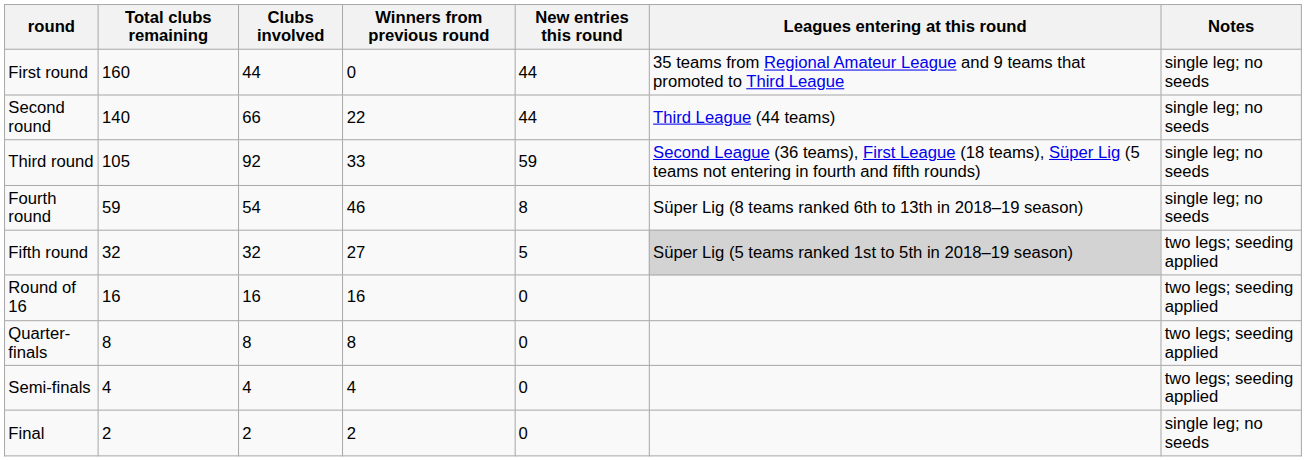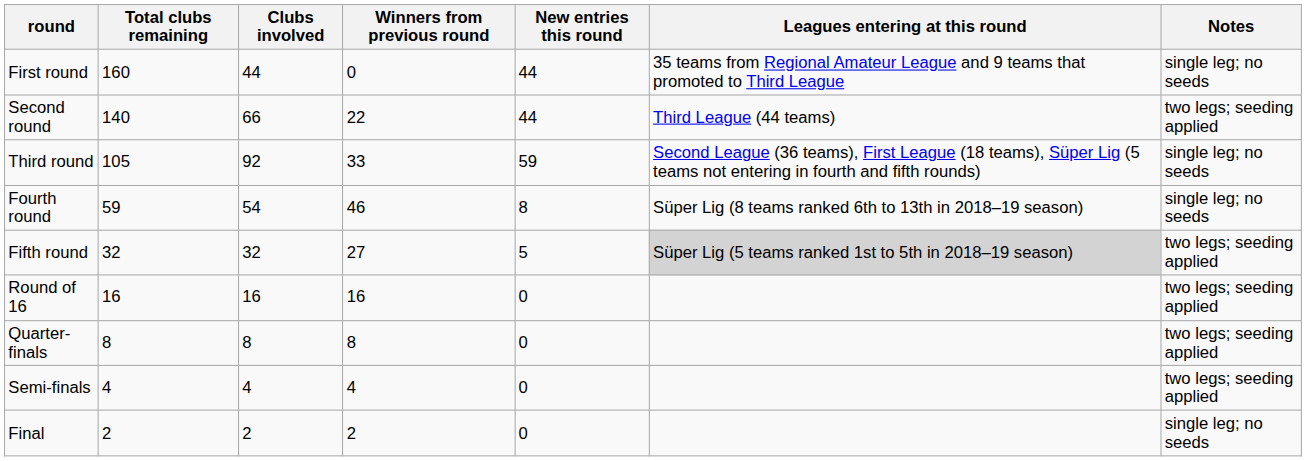 <table class="wikitable">
 <tr>
 <th>round</th>
 <th>Total clubs remaining</th>
 <th>Clubs involved</th>
 <th>Winners from previous round</th>
 <th>New entries this round</th>
 <th>Leagues entering at this round</th>
 <th>Notes</th>
 </tr>
 <tr>
 <td>First round</td>
 <td>160</td>
 <td>44</td>
 <td>0</td>
 <td>44</td>
 <td>35 teams from <a href='#'>Regional Amateur League</a> and 9 teams that promoted to <a href='#'>Third League</a></td>
 <td>single leg; no seeds</td>
 </tr>
 <tr>
 <td>Second round</td>
 <td>140</td>
 <td>66</td>
 <td>22</td>
 <td>44</td>
 <td><a href='#'>Third League</a> (44 teams)</td>
-<td>single leg; no seeds</td>
+<td>two legs; seeding applied</td>
 </tr>
 <tr>
 <td>Third round</td>
 <td>105</td>
 <td>92</td>
 <td>33</td>
 <td>59</td>
 <td><a href='#'>Second League</a> (36 teams), <a href='#'>First League</a> (18 teams), <a href='#'>Süper Lig</a> (5 teams not entering in fourth and fifth rounds)</td>
 <td>single leg; no seeds</td>
 </tr>
 <tr>
 <td>Fourth round</td>
 <td>59</td>
 <td>54</td>
 <td>46</td>
 <td>8</td>
 <td>Süper Lig (8 teams ranked 6th to 13th in 2018–19 season)</td>
 <td>single leg; no seeds</td>
 </tr>
 <tr>
 <td>Fifth round</td>
 <td>32</td>
 <td>32</td>
 <td>27</td>
 <td>5</td>
 <td style="background: lightgrey;">Süper Lig (5 teams ranked 1st to 5th in 2018–19 season)</td>
 <td>two legs; seeding applied</td>
 </tr>
 <tr>
 <td>Round of 16</td>
 <td>16</td>
 <td>16</td>
 <td>16</td>
 <td>0</td>
 <td></td>
 <td>two legs; seeding applied</td>
 </tr>
 <tr>
 <td>Quarter-finals</td>
 <td>8</td>
 <td>8</td>
 <td>8</td>
 <td>0</td>
 <td></td>
 <td>two legs; seeding applied</td>
 </tr>
 <tr>
 <td>Semi-finals</td>
 <td>4</td>
 <td>4</td>
 <td>4</td>
 <td>0</td>
 <td></td>
 <td>two legs; seeding applied</td>
 </tr>
 <tr>
 <td>Final</td>
 <td>2</td>
 <td>2</td>
 <td>2</td>
 <td>0</td>
 <td></td>
 <td>single leg; no seeds</td>
 </tr>
 </table>
